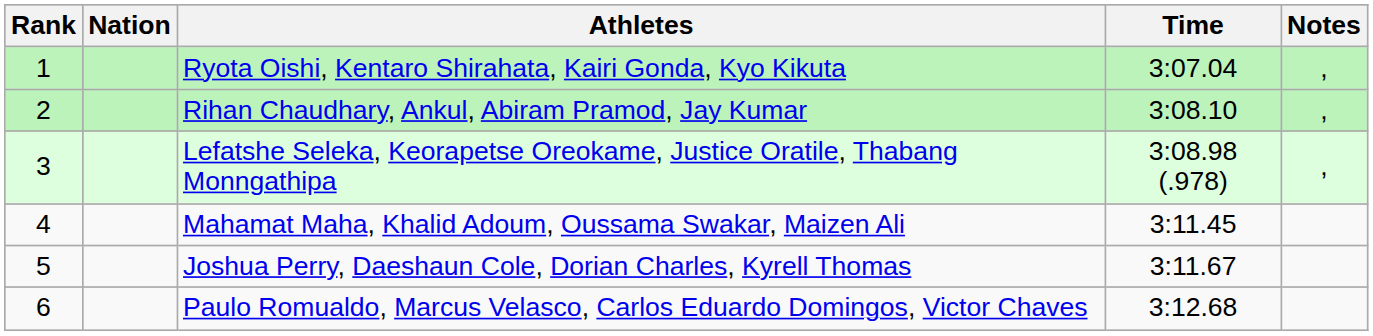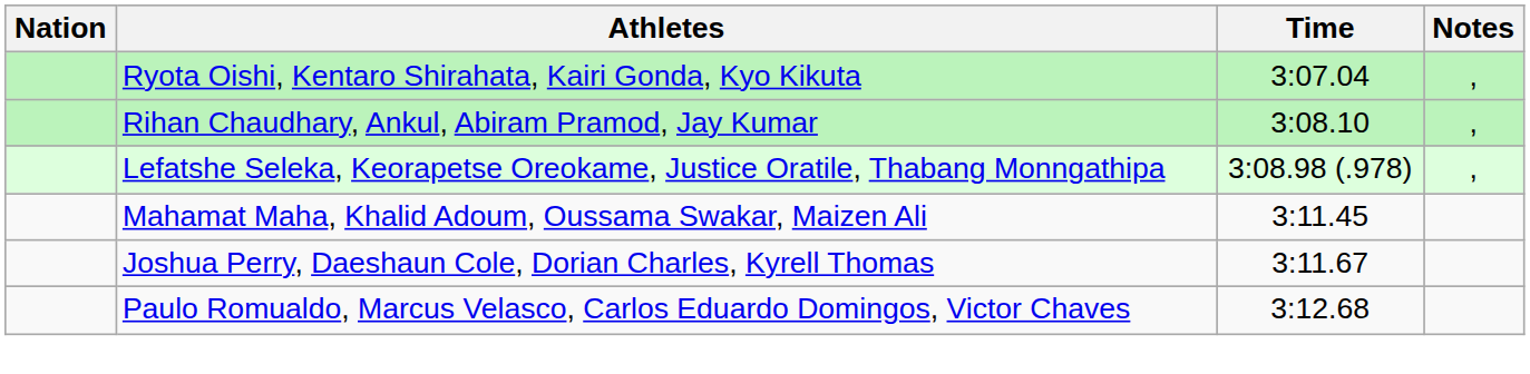 <table class="wikitable sortable" style="text-align:center;width: 65%;">
 <tr>
-<th scope="col">Rank</th>
 <th scope="col">Nation</th>
 <th scope="col">Athletes</th>
 <th scope="col">Time</th>
 <th scope="col">Notes</th>
 </tr>
 <tr bgcolor=bbf3bb>
-<td>1</td>
 <td align=left></td>
 <td align=left><a href='#'>Ryota Oishi</a>, <a href='#'>Kentaro Shirahata</a>, <a href='#'>Kairi Gonda</a>, <a href='#'>Kyo Kikuta</a></td>
 <td>3:07.04</td>
 <td>, </td>
 </tr>
 <tr bgcolor=bbf3bb>
-<td>2</td>
 <td align=left></td>
 <td align=left><a href='#'>Rihan Chaudhary</a>, <a href='#'>Ankul</a>, <a href='#'>Abiram Pramod</a>, <a href='#'>Jay Kumar</a></td>
 <td>3:08.10</td>
 <td>, </td>
 </tr>
 <tr bgcolor=ddffdd>
-<td>3</td>
 <td align=left></td>
 <td align=left><a href='#'>Lefatshe Seleka</a>, <a href='#'>Keorapetse Oreokame</a>, <a href='#'>Justice Oratile</a>, <a href='#'>Thabang Monngathipa</a></td>
 <td>3:08.98 (.978)</td>
 <td>, </td>
 </tr>
 <tr>
-<td>4</td>
 <td align=left></td>
 <td align=left><a href='#'>Mahamat Maha</a>, <a href='#'>Khalid Adoum</a>, <a href='#'>Oussama Swakar</a>, <a href='#'>Maizen Ali</a></td>
 <td>3:11.45</td>
 <td></td>
 </tr>
 <tr>
-<td>5</td>
 <td align=left></td>
 <td align=left><a href='#'>Joshua Perry</a>, <a href='#'>Daeshaun Cole</a>, <a href='#'>Dorian Charles</a>, <a href='#'>Kyrell Thomas</a></td>
 <td>3:11.67</td>
 <td></td>
 </tr>
 <tr>
-<td>6</td>
 <td align=left></td>
 <td align=left><a href='#'>Paulo Romualdo</a>, <a href='#'>Marcus Velasco</a>, <a href='#'>Carlos Eduardo Domingos</a>, <a href='#'>Victor Chaves</a></td>
 <td>3:12.68</td>
 <td></td>
 </tr>
 </table>
